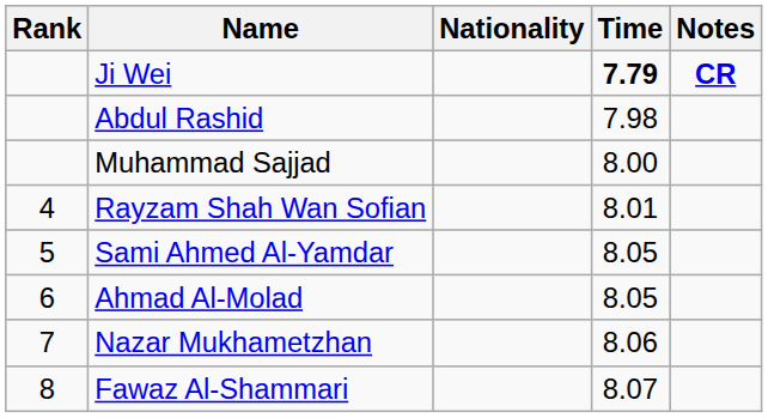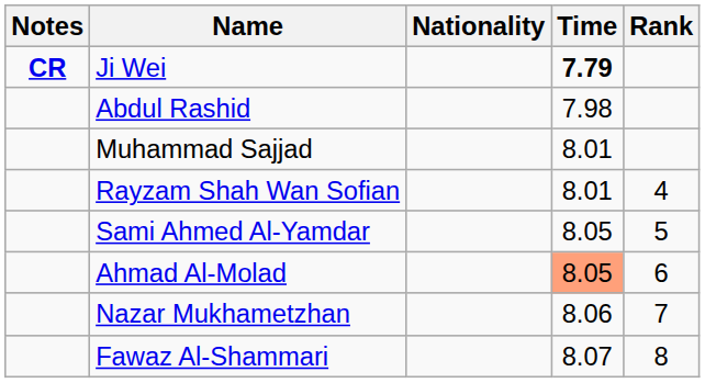 <table class="wikitable sortable" style="text-align:center;font-size:95%">
 <tr>
-<th>Rank</th>
+<th>Notes</th>
 <th>Name</th>
 <th>Nationality</th>
 <th>Time</th>
-<th>Notes</th>
+<th>Rank</th>
 </tr>
 <tr>
-<td></td>
+<td><strong><a href='#'>CR</a></strong></td>
 <td align=left><a href='#'>Ji Wei</a></td>
 <td align=left></td>
 <td><strong>7.79</strong></td>
-<td><strong><a href='#'>CR</a></strong></td>
+<td></td>
 </tr>
 <tr>
 <td></td>
 <td align=left><a href='#'>Abdul Rashid</a></td>
 <td align=left></td>
 <td>7.98</td>
 <td></td>
 </tr>
 <tr>
 <td></td>
 <td align=left>Muhammad Sajjad</td>
 <td align=left></td>
-<td>8.00</td>
-<td></td>
-</tr>
-<tr>
-<td>4</td>
-<td align=left><a href='#'>Rayzam Shah Wan Sofian</a></td>
-<td align=left></td>
 <td>8.01</td>
 <td></td>
 </tr>
 <tr>
-<td>5</td>
+<td></td>
+<td align=left><a href='#'>Rayzam Shah Wan Sofian</a></td>
+<td align=left></td>
+<td>8.01</td>
+<td>4</td>
+</tr>
+<tr>
+<td></td>
 <td align=left><a href='#'>Sami Ahmed Al-Yamdar</a></td>
 <td align=left></td>
 <td>8.05</td>
-<td></td>
+<td>5</td>
 </tr>
 <tr>
-<td>6</td>
+<td></td>
 <td align=left><a href='#'>Ahmad Al-Molad</a></td>
 <td align=left></td>
-<td>8.05</td>
-<td></td>
+<td style="background: lightsalmon;">8.05</td>
+<td>6</td>
 </tr>
 <tr>
-<td>7</td>
+<td></td>
 <td align=left><a href='#'>Nazar Mukhametzhan</a></td>
 <td align=left></td>
 <td>8.06</td>
-<td></td>
+<td>7</td>
 </tr>
 <tr>
-<td>8</td>
+<td></td>
 <td align=left><a href='#'>Fawaz Al-Shammari</a></td>
 <td align=left></td>
 <td>8.07</td>
-<td></td>
+<td>8</td>
 </tr>
 </table>
